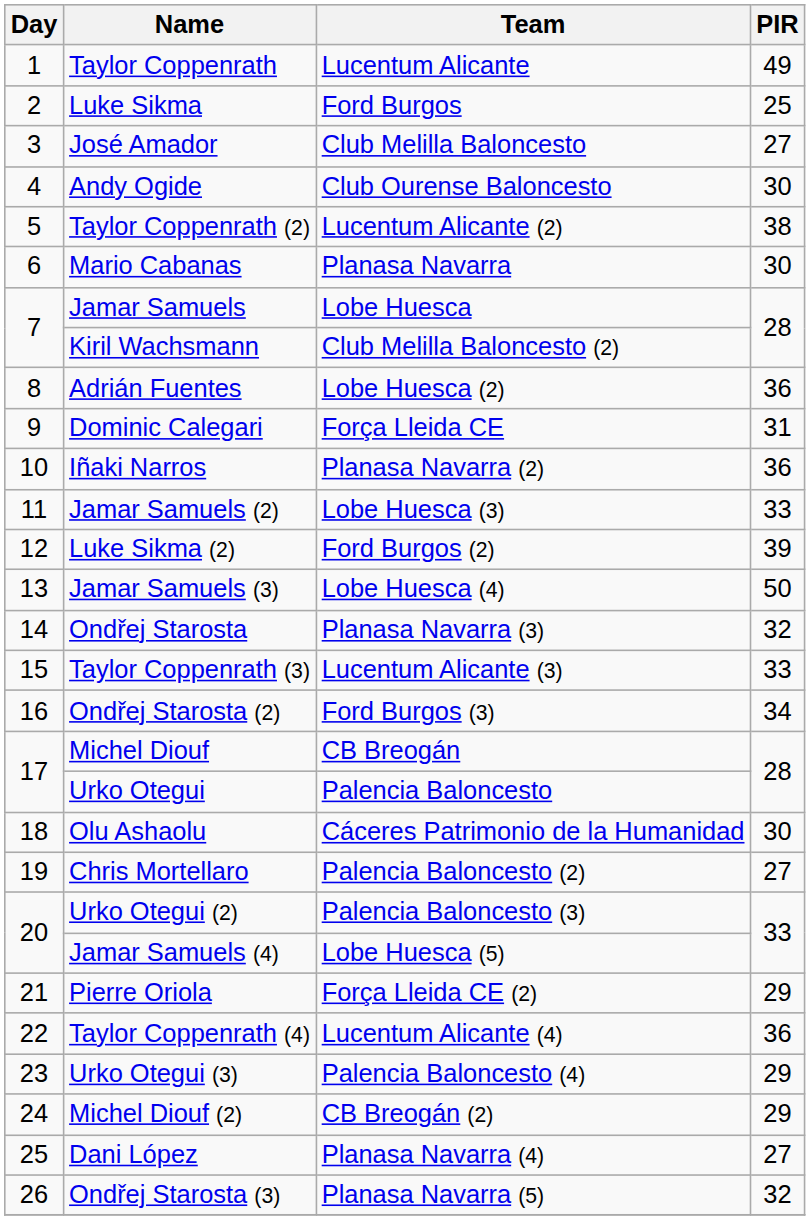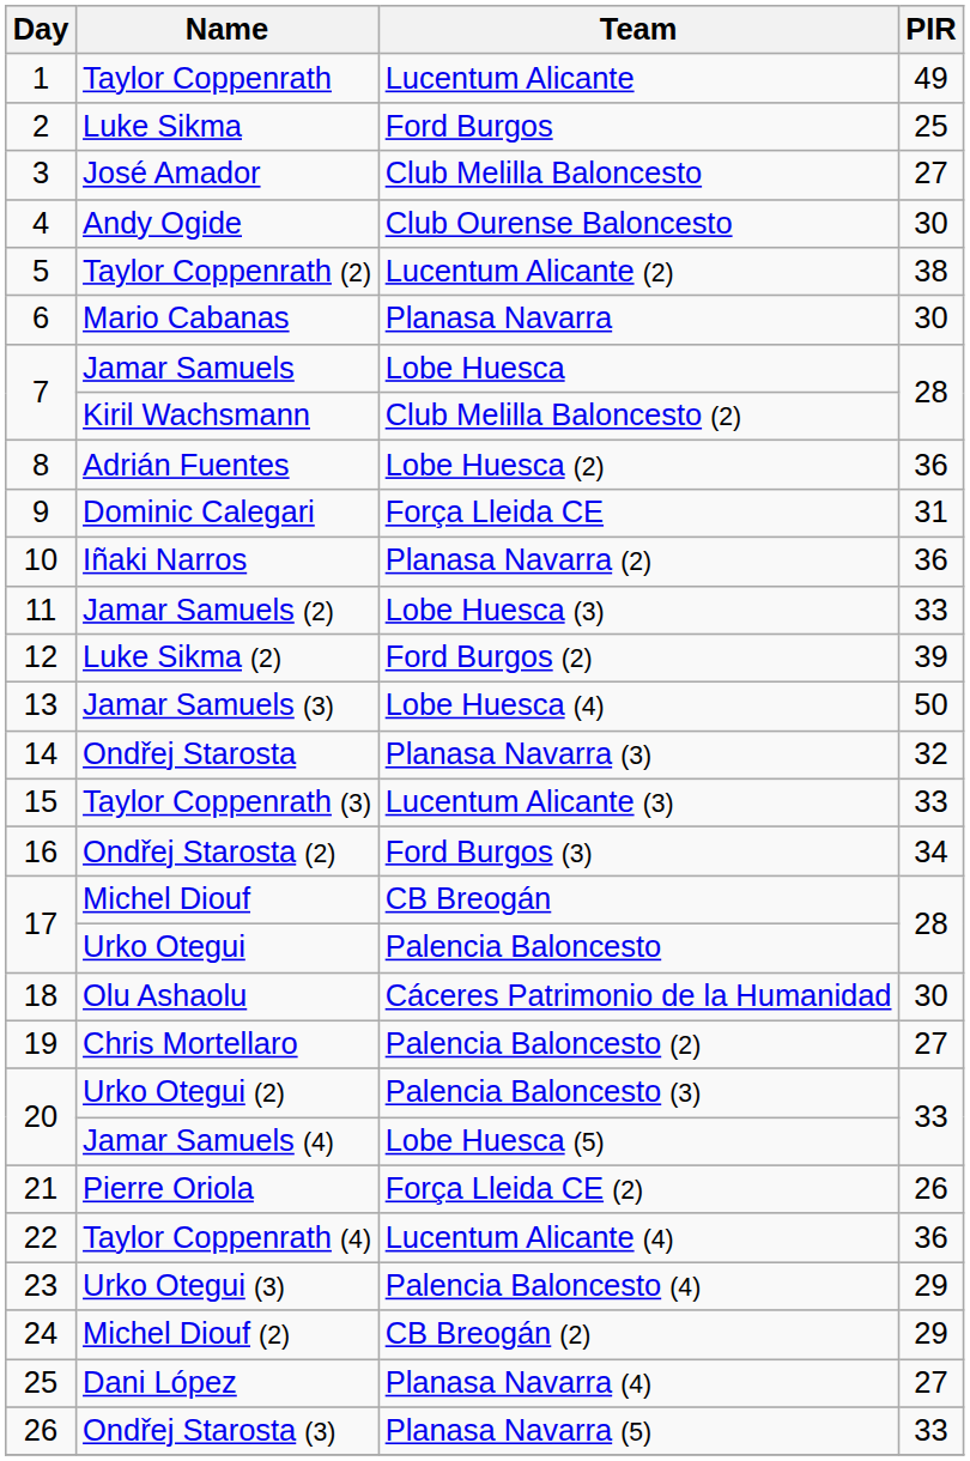 <table class="wikitable">
 <tr>
 <th>Day</th>
 <th>Name</th>
 <th>Team</th>
 <th>PIR</th>
 </tr>
 <tr>
 <td align="center">1</td>
 <td> <a href='#'>Taylor Coppenrath</a></td>
 <td><a href='#'>Lucentum Alicante</a></td>
 <td align="center">49</td>
 </tr>
 <tr>
 <td align="center">2</td>
 <td> <a href='#'>Luke Sikma</a></td>
 <td><a href='#'>Ford Burgos</a></td>
 <td align="center">25</td>
 </tr>
 <tr>
 <td align="center">3</td>
 <td> <a href='#'>José Amador</a></td>
 <td><a href='#'>Club Melilla Baloncesto</a></td>
 <td align="center">27</td>
 </tr>
 <tr>
 <td align="center">4</td>
 <td> <a href='#'>Andy Ogide</a></td>
 <td><a href='#'>Club Ourense Baloncesto</a></td>
 <td align="center">30</td>
 </tr>
 <tr>
 <td align="center">5</td>
 <td> <a href='#'>Taylor Coppenrath</a> <small>(2)</small></td>
 <td><a href='#'>Lucentum Alicante</a> <small>(2)</small></td>
 <td align="center">38</td>
 </tr>
 <tr>
 <td align="center">6</td>
 <td> <a href='#'>Mario Cabanas</a></td>
 <td><a href='#'>Planasa Navarra</a></td>
 <td align="center">30</td>
 </tr>
 <tr>
 <td align="center" rowspan=2>7</td>
 <td> <a href='#'>Jamar Samuels</a></td>
 <td><a href='#'>Lobe Huesca</a></td>
 <td align="center" rowspan=2>28</td>
 </tr>
 <tr>
 <td> <a href='#'>Kiril Wachsmann</a></td>
 <td><a href='#'>Club Melilla Baloncesto</a> <small>(2)</small></td>
 </tr>
 <tr>
 <td align="center">8</td>
 <td> <a href='#'>Adrián Fuentes</a></td>
 <td><a href='#'>Lobe Huesca</a> <small>(2)</small></td>
 <td align="center">36</td>
 </tr>
 <tr>
 <td align="center">9</td>
 <td> <a href='#'>Dominic Calegari</a></td>
 <td><a href='#'>Força Lleida CE</a></td>
 <td align="center">31</td>
 </tr>
 <tr>
 <td align="center">10</td>
 <td> <a href='#'>Iñaki Narros</a></td>
 <td><a href='#'>Planasa Navarra</a> <small>(2)</small></td>
 <td align="center">36</td>
 </tr>
 <tr>
 <td align="center">11</td>
 <td> <a href='#'>Jamar Samuels</a> <small>(2)</small></td>
 <td><a href='#'>Lobe Huesca</a> <small>(3)</small></td>
 <td align="center">33</td>
 </tr>
 <tr>
 <td align="center">12</td>
 <td> <a href='#'>Luke Sikma</a> <small>(2)</small></td>
 <td><a href='#'>Ford Burgos</a> <small>(2)</small></td>
 <td align="center">39</td>
 </tr>
 <tr>
 <td align="center">13</td>
 <td> <a href='#'>Jamar Samuels</a> <small>(3)</small></td>
 <td><a href='#'>Lobe Huesca</a> <small>(4)</small></td>
 <td align="center">50</td>
 </tr>
 <tr>
 <td align="center">14</td>
 <td> <a href='#'>Ondřej Starosta</a></td>
 <td><a href='#'>Planasa Navarra</a> <small>(3)</small></td>
 <td align="center">32</td>
 </tr>
 <tr>
 <td align="center">15</td>
 <td> <a href='#'>Taylor Coppenrath</a> <small>(3)</small></td>
 <td><a href='#'>Lucentum Alicante</a> <small>(3)</small></td>
 <td align="center">33</td>
 </tr>
 <tr>
 <td align="center">16</td>
 <td> <a href='#'>Ondřej Starosta</a> <small>(2)</small></td>
 <td><a href='#'>Ford Burgos</a> <small>(3)</small></td>
 <td align="center">34</td>
 </tr>
 <tr>
 <td align="center" rowspan=2>17</td>
 <td> <a href='#'>Michel Diouf</a></td>
 <td><a href='#'>CB Breogán</a></td>
 <td align="center" rowspan=2>28</td>
 </tr>
 <tr>
 <td> <a href='#'>Urko Otegui</a></td>
 <td><a href='#'>Palencia Baloncesto</a></td>
 </tr>
 <tr>
 <td align="center">18</td>
 <td> <a href='#'>Olu Ashaolu</a></td>
 <td><a href='#'>Cáceres Patrimonio de la Humanidad</a></td>
 <td align="center">30</td>
 </tr>
 <tr>
 <td align="center">19</td>
 <td> <a href='#'>Chris Mortellaro</a></td>
 <td><a href='#'>Palencia Baloncesto</a> <small>(2)</small></td>
 <td align="center">27</td>
 </tr>
 <tr>
 <td align="center" rowspan=2>20</td>
 <td> <a href='#'>Urko Otegui</a> <small>(2)</small></td>
 <td><a href='#'>Palencia Baloncesto</a> <small>(3)</small></td>
 <td align="center" rowspan=2>33</td>
 </tr>
 <tr>
 <td> <a href='#'>Jamar Samuels</a> <small>(4)</small></td>
 <td><a href='#'>Lobe Huesca</a> <small>(5)</small></td>
 </tr>
 <tr>
 <td align="center">21</td>
 <td> <a href='#'>Pierre Oriola</a></td>
 <td><a href='#'>Força Lleida CE</a> <small>(2)</small></td>
-<td align="center">29</td>
+<td align="center">26</td>
 </tr>
 <tr>
 <td align="center">22</td>
 <td> <a href='#'>Taylor Coppenrath</a> <small>(4)</small></td>
 <td><a href='#'>Lucentum Alicante</a> <small>(4)</small></td>
 <td align="center">36</td>
 </tr>
 <tr>
 <td align="center">23</td>
 <td> <a href='#'>Urko Otegui</a> <small>(3)</small></td>
 <td><a href='#'>Palencia Baloncesto</a> <small>(4)</small></td>
 <td align="center">29</td>
 </tr>
 <tr>
 <td align="center">24</td>
 <td> <a href='#'>Michel Diouf</a> <small>(2)</small></td>
 <td><a href='#'>CB Breogán</a> <small>(2)</small></td>
 <td align="center">29</td>
 </tr>
 <tr>
 <td align="center">25</td>
 <td> <a href='#'>Dani López</a></td>
 <td><a href='#'>Planasa Navarra</a> <small>(4)</small></td>
 <td align="center">27</td>
 </tr>
 <tr>
 <td align="center">26</td>
 <td> <a href='#'>Ondřej Starosta</a> <small>(3)</small></td>
 <td><a href='#'>Planasa Navarra</a> <small>(5)</small></td>
-<td align="center">32</td>
+<td align="center">33</td>
 </tr>
 <tr>
 </tr>
 </table>
